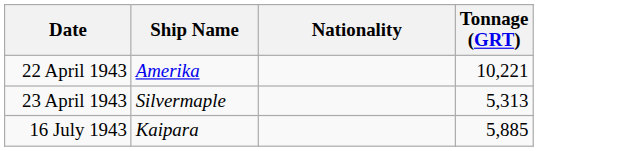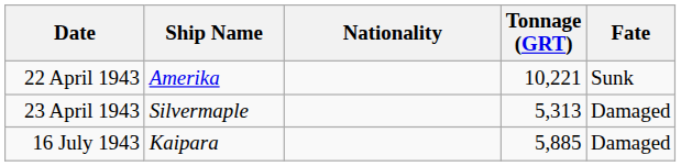 <table class="wikitable sortable">
 <tr>
 <th width="100px">Date</th>
 <th width="100px">Ship Name</th>
 <th width="160px">Nationality</th>
 <th width="25px">Tonnage <br>(<a href='#'>GRT</a>)</th>
+<th width="50px">Fate</th>
 </tr>
 <tr>
 <td align="right">22 April 1943</td>
 <td align="left"><a href='#'><em>Amerika</em></a></td>
 <td align="left"></td>
 <td align="right">10,221</td>
+<td align="left">Sunk</td>
 </tr>
 <tr>
 <td align="right">23 April 1943</td>
 <td align="left"><em>Silvermaple</em></td>
 <td align="left"></td>
 <td align="right">5,313</td>
+<td align="left">Damaged</td>
 </tr>
 <tr>
 <td align="right">16 July 1943</td>
 <td align="left"><em>Kaipara</em></td>
 <td align="left"></td>
 <td align="right">5,885</td>
+<td align="left">Damaged</td>
 </tr>
 </table>
